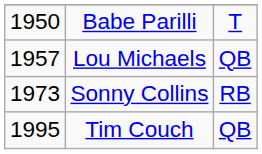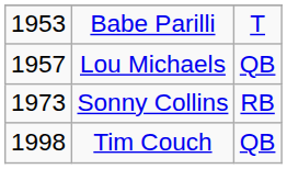 <table class="wikitable" style="text-align:center">
 <tr>
 </tr>
 <tr>
-<td>1950</td>
+<td>1953</td>
 <td><a href='#'>Babe Parilli</a></td>
 <td><a href='#'>T</a></td>
 </tr>
 <tr>
 <td>1957</td>
 <td><a href='#'>Lou Michaels</a></td>
 <td><a href='#'>QB</a></td>
 </tr>
 <tr>
 <td>1973</td>
 <td><a href='#'>Sonny Collins</a></td>
 <td><a href='#'>RB</a></td>
 </tr>
 <tr>
-<td>1995</td>
+<td>1998</td>
 <td><a href='#'>Tim Couch</a></td>
 <td><a href='#'>QB</a></td>
 </tr>
 </table>
